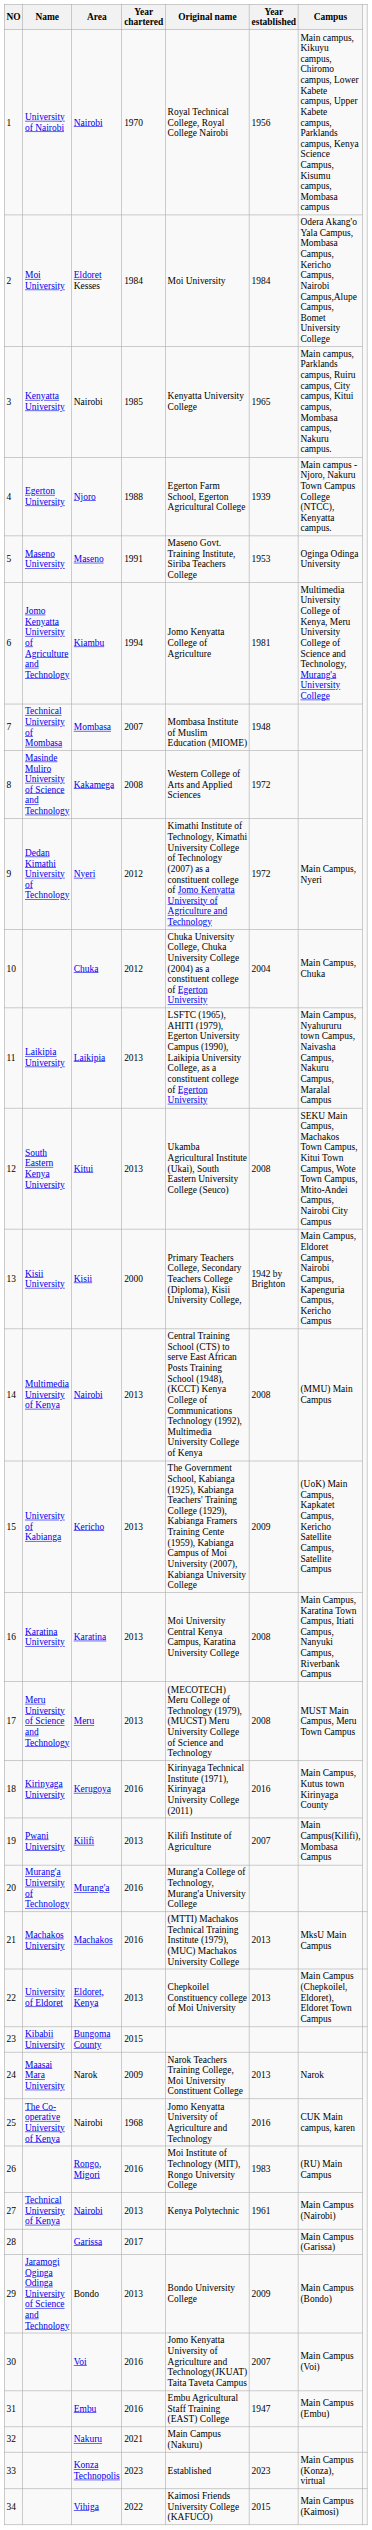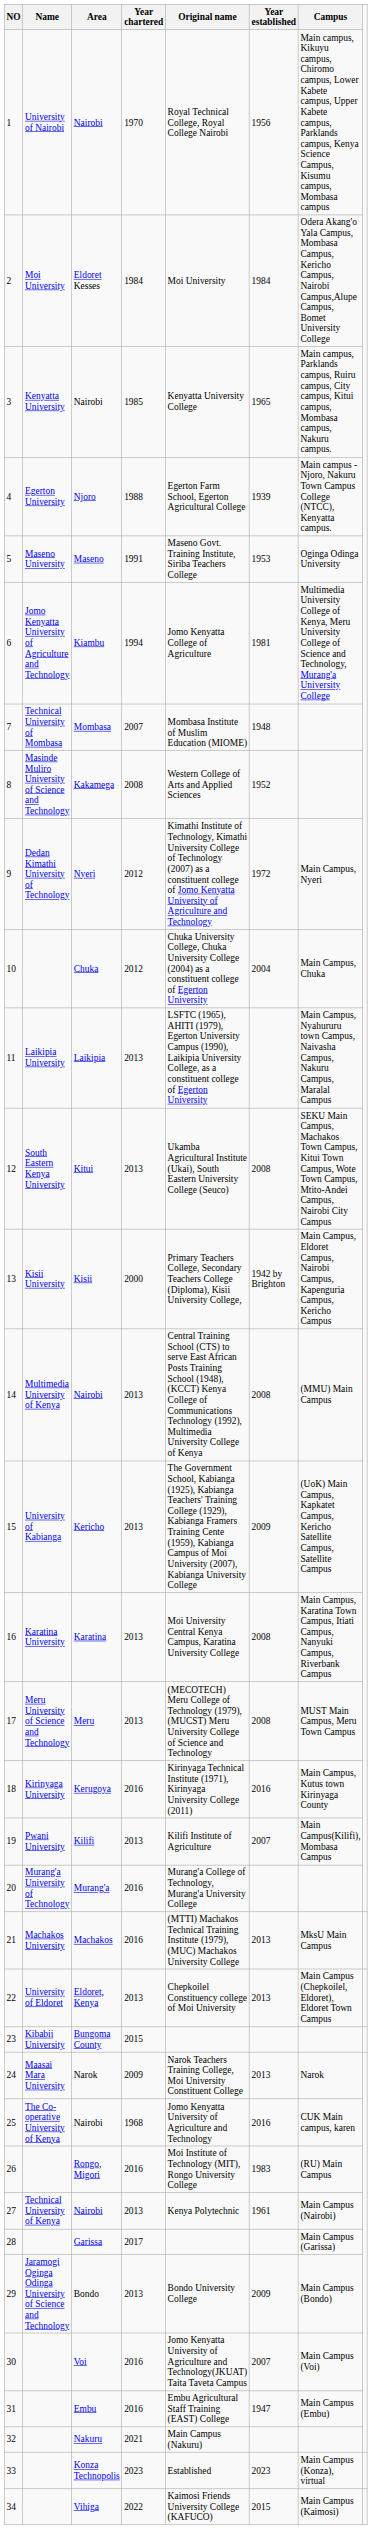 <table class="wikitable sortable">
 <tr>
 <th>NO</th>
 <th>Name</th>
 <th>Area</th>
 <th>Year chartered</th>
 <th>Original name</th>
 <th>Year established</th>
 <th>Campus</th>
 </tr>
 <tr>
 <td>1</td>
 <td><a href='#'>University of Nairobi</a></td>
 <td><a href='#'>Nairobi</a></td>
 <td>1970</td>
 <td>Royal Technical College, Royal College Nairobi</td>
 <td>1956</td>
 <td>Main campus, Kikuyu campus, Chiromo campus, Lower Kabete campus, Upper Kabete campus, Parklands campus, Kenya Science Campus, Kisumu campus, Mombasa campus</td>
 </tr>
 <tr>
 <td>2</td>
 <td><a href='#'>Moi University</a></td>
 <td><a href='#'>Eldoret</a> Kesses</td>
 <td>1984</td>
 <td>Moi University</td>
 <td>1984</td>
 <td>Odera Akang'o Yala Campus, Mombasa Campus, Kericho Campus, Nairobi Campus,Alupe Campus, Bomet University College</td>
 </tr>
 <tr>
 <td>3</td>
 <td><a href='#'>Kenyatta University</a></td>
 <td>Nairobi </td>
 <td>1985</td>
 <td>Kenyatta University College</td>
 <td>1965</td>
 <td>Main campus, Parklands campus, Ruiru campus, City campus, Kitui campus, Mombasa campus, Nakuru campus.</td>
 </tr>
 <tr>
 <td>4</td>
 <td><a href='#'>Egerton University</a></td>
 <td><a href='#'>Njoro</a></td>
 <td>1988</td>
 <td>Egerton Farm School, Egerton Agricultural College</td>
 <td>1939</td>
 <td>Main campus - Njoro, Nakuru Town Campus College (NTCC), Kenyatta campus.</td>
 </tr>
 <tr>
 <td>5</td>
 <td><a href='#'>Maseno University</a></td>
 <td><a href='#'>Maseno</a></td>
 <td>1991</td>
 <td>Maseno Govt. Training Institute, Siriba Teachers College</td>
 <td>1953</td>
 <td>Oginga Odinga University</td>
 </tr>
 <tr>
 <td>6</td>
 <td><a href='#'>Jomo Kenyatta University of Agriculture and Technology</a></td>
 <td><a href='#'>Kiambu</a></td>
 <td>1994</td>
 <td>Jomo Kenyatta College of Agriculture</td>
 <td>1981</td>
 <td>Multimedia University College of Kenya, Meru University College of Science and Technology, <a href='#'>Murang'a University College</a></td>
 </tr>
 <tr>
 <td>7</td>
 <td><a href='#'>Technical University of Mombasa</a></td>
 <td><a href='#'>Mombasa</a></td>
 <td>2007</td>
 <td><br>Mombasa Institute of Muslim Education (MIOME)</td>
 <td>1948</td>
 <td></td>
 </tr>
 <tr>
 <td>8</td>
 <td><a href='#'>Masinde Muliro University of Science and Technology</a></td>
 <td><a href='#'>Kakamega</a></td>
 <td>2008</td>
 <td>Western College of Arts and Applied Sciences</td>
-<td>1972</td>
+<td>1952</td>
 <td Constituent colleges, Kibabii University College, Main campus, Kakamega></td>
 </tr>
 <tr>
 <td>9</td>
 <td><a href='#'>Dedan Kimathi University of Technology</a></td>
 <td><a href='#'>Nyeri</a></td>
 <td>2012</td>
 <td>Kimathi Institute of Technology, Kimathi University College of Technology (2007) as a constituent college of <a href='#'>Jomo Kenyatta University of Agriculture and Technology</a></td>
 <td>1972</td>
 <td>Main Campus, Nyeri</td>
 </tr>
 <tr>
 <td>10</td>
 <td></td>
 <td><a href='#'>Chuka</a></td>
 <td>2012</td>
 <td>Chuka University College, Chuka University College (2004) as a constituent college of <a href='#'>Egerton University</a></td>
 <td>2004</td>
 <td>Main Campus, Chuka</td>
 </tr>
 <tr>
 <td>11</td>
 <td><a href='#'>Laikipia University</a></td>
 <td><a href='#'>Laikipia</a></td>
 <td>2013</td>
 <td>LSFTC (1965), AHITI (1979), Egerton University Campus (1990), Laikipia University College, as a constituent college of <a href='#'>Egerton University</a></td>
 <td></td>
 <td>Main Campus, Nyahururu town Campus, Naivasha Campus, Nakuru Campus, Maralal Campus</td>
 </tr>
 <tr>
 <td>12</td>
 <td><a href='#'>South Eastern Kenya University</a></td>
 <td><a href='#'>Kitui</a></td>
 <td>2013</td>
 <td>Ukamba Agricultural Institute (Ukai), South Eastern University College (Seuco)</td>
 <td>2008</td>
 <td>SEKU Main Campus, Machakos Town Campus, Kitui Town Campus, Wote Town Campus, Mtito-Andei Campus, Nairobi City Campus</td>
 </tr>
 <tr>
 <td>13</td>
 <td><a href='#'>Kisii University</a></td>
 <td><a href='#'>Kisii</a></td>
 <td>2000</td>
 <td>Primary Teachers College, Secondary Teachers College (Diploma), Kisii University College,</td>
 <td>1942 by Brighton</td>
 <td>Main Campus, Eldoret Campus, Nairobi Campus, Kapenguria Campus, Kericho Campus</td>
 </tr>
 <tr>
 <td>14</td>
 <td><a href='#'>Multimedia University of Kenya</a></td>
 <td><a href='#'>Nairobi</a></td>
 <td>2013</td>
 <td>Central Training School (CTS) to serve East African Posts Training School (1948), (KCCT) Kenya College of Communications Technology (1992), Multimedia University College of Kenya</td>
 <td>2008</td>
 <td>(MMU) Main Campus</td>
 </tr>
 <tr>
 <td>15</td>
 <td><a href='#'>University of Kabianga</a></td>
 <td><a href='#'>Kericho</a></td>
 <td>2013</td>
 <td>The Government School, Kabianga (1925), Kabianga Teachers' Training College (1929), Kabianga Framers Training Cente (1959), Kabianga Campus of Moi University (2007), Kabianga University College</td>
 <td>2009</td>
 <td>(UoK) Main Campus, Kapkatet Campus, Kericho Satellite Campus, Satellite Campus</td>
 </tr>
 <tr>
 <td>16</td>
 <td><a href='#'>Karatina University</a></td>
 <td><a href='#'>Karatina</a></td>
 <td>2013</td>
 <td>Moi University Central Kenya Campus, Karatina University College</td>
 <td>2008</td>
 <td>Main Campus, Karatina Town Campus, Itiati Campus, Nanyuki Campus, Riverbank Campus</td>
 </tr>
 <tr>
 <td>17</td>
 <td><a href='#'>Meru University of Science and Technology</a></td>
 <td><a href='#'>Meru</a></td>
 <td>2013</td>
 <td>(MECOTECH) Meru College of Technology (1979), (MUCST) Meru University College of Science and Technology</td>
 <td>2008</td>
 <td>MUST Main Campus, Meru Town Campus</td>
 </tr>
 <tr>
 <td>18</td>
 <td><a href='#'>Kirinyaga University</a></td>
 <td><a href='#'>Kerugoya</a></td>
 <td>2016</td>
 <td>Kirinyaga Technical Institute (1971), Kirinyaga University College (2011)</td>
 <td>2016</td>
 <td>Main Campus, Kutus town Kirinyaga County</td>
 </tr>
 <tr>
 <td>19</td>
 <td><a href='#'>Pwani University</a></td>
 <td><a href='#'>Kilifi</a></td>
 <td>2013</td>
 <td>Kilifi Institute of Agriculture</td>
 <td>2007</td>
 <td>Main Campus(Kilifi), Mombasa Campus</td>
 </tr>
 <tr>
 <td>20</td>
 <td><a href='#'>Murang'a University of Technology</a></td>
 <td><a href='#'>Murang'a</a></td>
 <td>2016</td>
 <td>Murang'a College of Technology, Murang'a University College</td>
 <td></td>
 <td></td>
 </tr>
 <tr>
 <td>21</td>
 <td><a href='#'>Machakos University</a></td>
 <td><a href='#'>Machakos</a></td>
 <td>2016</td>
 <td>(MTTI) Machakos Technical Training Institute (1979), (MUC) Machakos University College</td>
 <td>2013</td>
 <td>MksU Main Campus</td>
 <td></td>
 </tr>
 <tr>
 <td>22</td>
 <td><a href='#'>University of Eldoret</a></td>
 <td><a href='#'>Eldoret, Kenya</a></td>
 <td>2013</td>
 <td>Chepkoilel Constituency college of Moi University</td>
 <td>2013</td>
 <td>Main Campus (Chepkoilel, Eldoret), Eldoret Town Campus</td>
 <td></td>
 </tr>
 <tr>
 <td>23</td>
 <td><a href='#'>Kibabii University</a></td>
 <td><a href='#'>Bungoma County</a></td>
 <td>2015</td>
 <td></td>
 <td></td>
 <td></td>
 <td></td>
 </tr>
 <tr>
 <td>24</td>
 <td><a href='#'>Maasai Mara University</a></td>
 <td>Narok</td>
 <td>2009</td>
 <td>Narok Teachers Training College, Moi University Constituent College</td>
 <td>2013</td>
 <td>Narok</td>
 </tr>
 <tr>
 <td>25</td>
 <td><a href='#'>The Co-operative University of Kenya</a></td>
 <td>Nairobi</td>
 <td>1968</td>
 <td>Jomo Kenyatta University of Agriculture and Technology</td>
 <td>2016</td>
 <td>CUK Main campus, karen</td>
 </tr>
 <tr>
 <td>26</td>
 <td></td>
 <td><a href='#'>Rongo</a>, <a href='#'>Migori</a></td>
 <td>2016</td>
 <td>Moi Institute of Technology (MIT),<br>Rongo University College</td>
 <td>1983</td>
 <td>(RU) Main Campus</td>
 </tr>
 <tr>
 <td>27</td>
 <td><a href='#'>Technical University of Kenya</a></td>
 <td><a href='#'>Nairobi</a></td>
 <td>2013</td>
 <td>Kenya Polytechnic</td>
 <td>1961</td>
 <td>Main Campus (Nairobi)</td>
 </tr>
 <tr>
 <td>28</td>
 <td></td>
 <td><a href='#'>Garissa</a></td>
 <td>2017</td>
 <td></td>
 <td></td>
 <td>Main Campus (Garissa)</td>
 </tr>
 <tr>
 <td>29</td>
 <td><a href='#'>Jaramogi Oginga Odinga University of Science and Technology</a></td>
 <td>Bondo</td>
 <td>2013</td>
 <td>Bondo University College</td>
 <td>2009</td>
 <td>Main Campus (Bondo)</td>
 </tr>
 <tr>
 <td>30</td>
 <td></td>
 <td><a href='#'>Voi</a></td>
 <td>2016</td>
 <td>Jomo Kenyatta University of Agriculture and Technology(JKUAT) Taita Taveta Campus</td>
 <td>2007</td>
 <td>Main Campus (Voi)</td>
 </tr>
 <tr>
 <td>31</td>
 <td></td>
 <td><a href='#'>Embu</a></td>
 <td>2016</td>
 <td>Embu Agricultural Staff Training (EAST) College</td>
 <td>1947</td>
 <td>Main Campus (Embu)</td>
 </tr>
 <tr>
 <td>32</td>
 <td></td>
 <td><a href='#'>Nakuru</a></td>
 <td>2021</td>
 <td>Main Campus (Nakuru)</td>
 <td></td>
 <td></td>
 </tr>
 <tr>
 <td>33</td>
 <td></td>
 <td><a href='#'>Konza Technopolis</a></td>
 <td>2023</td>
 <td>Established</td>
 <td>2023</td>
 <td>Main Campus (Konza), virtual</td>
 <td></td>
 </tr>
 <tr>
 <td>34</td>
 <td></td>
 <td><a href='#'>Vihiga</a></td>
 <td>2022</td>
 <td>Kaimosi Friends University College (KAFUCO)</td>
 <td>2015</td>
 <td>Main Campus (Kaimosi)</td>
 </tr>
 </table>
